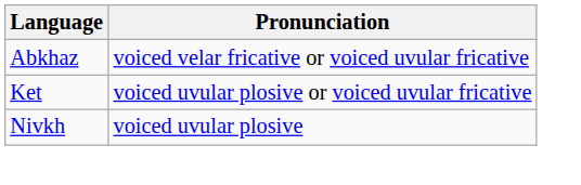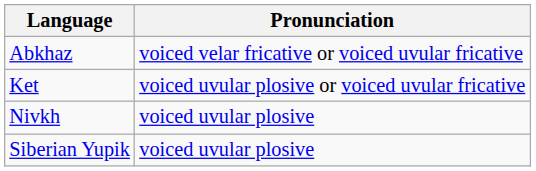 <table class="wikitable">
 <tr>
 <th>Language</th>
 <th>Pronunciation</th>
 </tr>
 <tr>
 <td><a href='#'>Abkhaz</a></td>
 <td><a href='#'>voiced velar fricative</a> or <a href='#'>voiced uvular fricative</a> </td>
 </tr>
 <tr>
 <td><a href='#'>Ket</a></td>
 <td><a href='#'>voiced uvular plosive</a>  or <a href='#'>voiced uvular fricative</a> </td>
 </tr>
 <tr>
 <td><a href='#'>Nivkh</a></td>
 <td><a href='#'>voiced uvular plosive</a> </td>
 </tr>
+<tr>
+<td><a href='#'>Siberian Yupik</a></td>
+<td><a href='#'>voiced uvular plosive</a> </td>
+</tr>
 </table>
